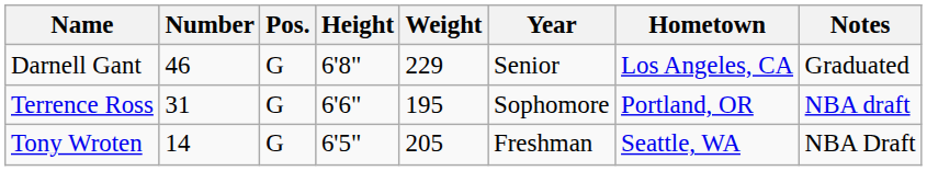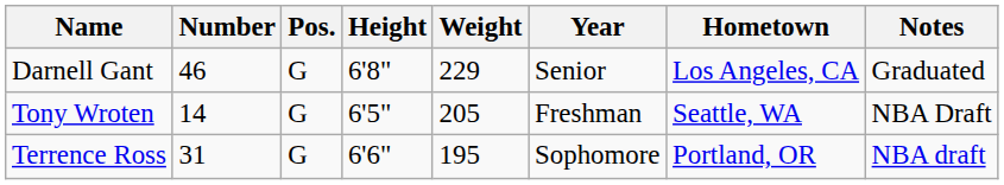 <table class="wikitable sortable" border="1">
 <tr>
 <th>Name</th>
 <th>Number</th>
 <th>Pos.</th>
 <th>Height</th>
 <th>Weight</th>
 <th>Year</th>
 <th>Hometown</th>
 <th class="unsortable">Notes</th>
 </tr>
 <tr>
 <td>Darnell Gant</td>
 <td>46</td>
 <td>G</td>
 <td>6'8"</td>
 <td>229</td>
 <td>Senior</td>
 <td><a href='#'>Los Angeles, CA</a></td>
 <td>Graduated</td>
 </tr>
 <tr>
+<td><a href='#'>Tony Wroten</a></td>
+<td>14</td>
+<td>G</td>
+<td>6'5"</td>
+<td>205</td>
+<td>Freshman</td>
+<td><a href='#'>Seattle, WA</a></td>
+<td>NBA Draft</td>
+</tr>
+<tr>
 <td><a href='#'>Terrence Ross</a></td>
 <td>31</td>
 <td>G</td>
 <td>6'6"</td>
 <td>195</td>
 <td>Sophomore</td>
 <td><a href='#'>Portland, OR</a></td>
 <td><a href='#'>NBA draft</a></td>
 </tr>
-<tr>
-<td><a href='#'>Tony Wroten</a></td>
-<td>14</td>
-<td>G</td>
-<td>6'5"</td>
-<td>205</td>
-<td>Freshman</td>
-<td><a href='#'>Seattle, WA</a></td>
-<td>NBA Draft</td>
-</tr>
 </table>
